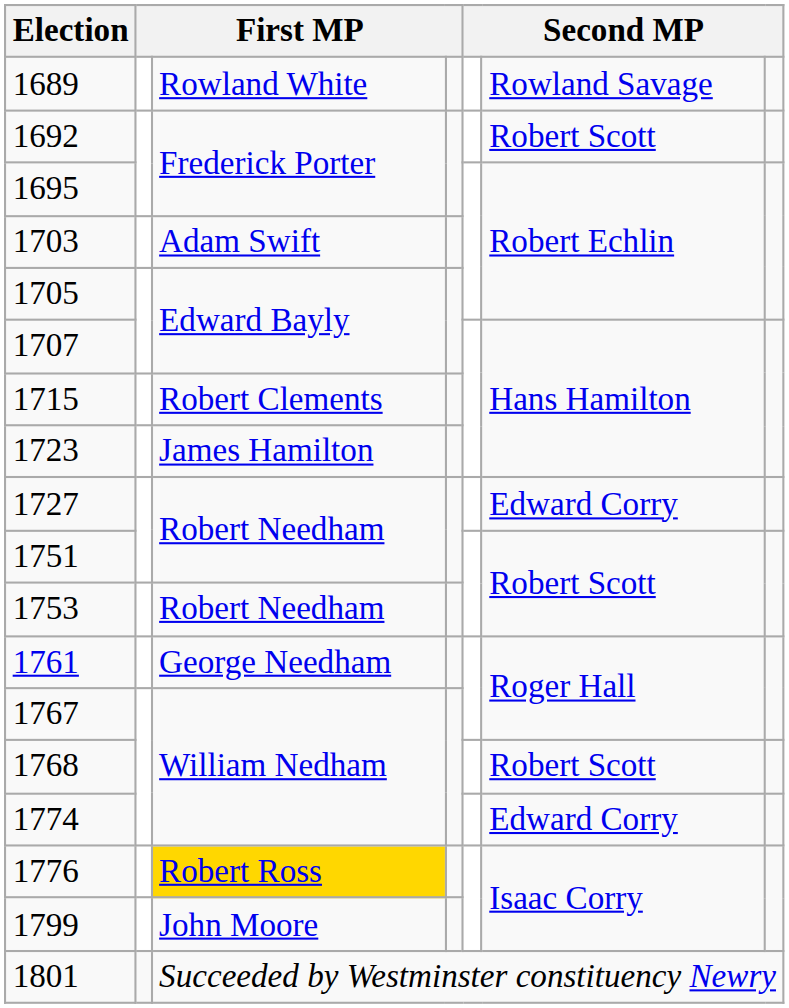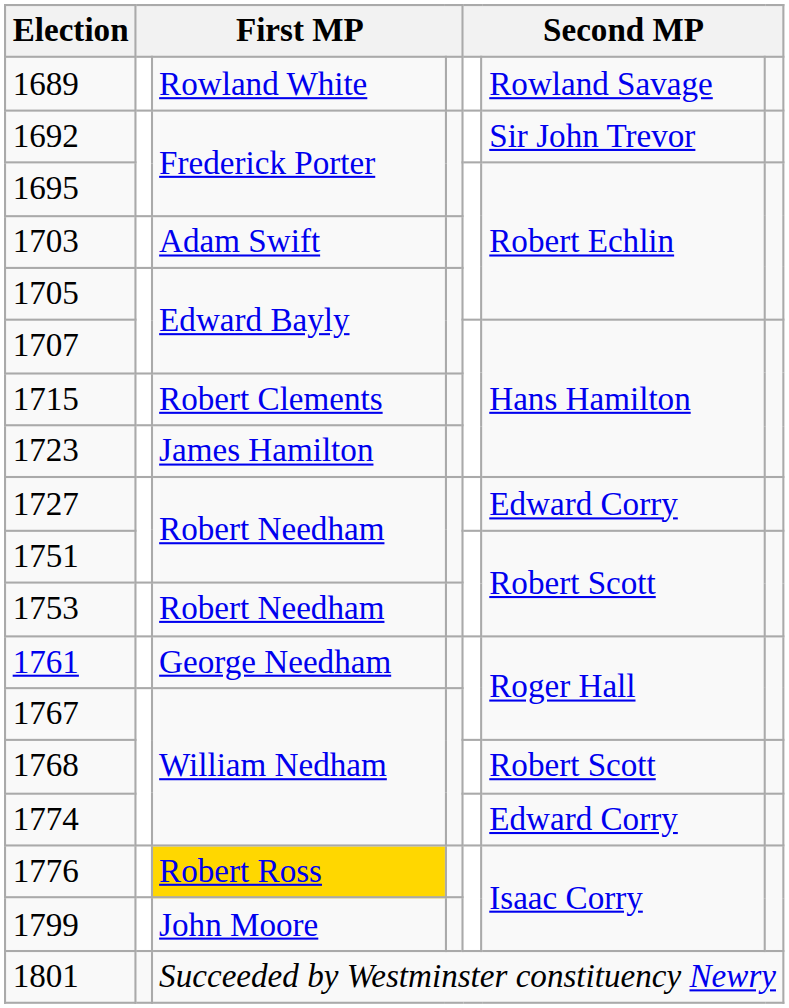 <table class="wikitable">
 <tr>
 <th>Election</th>
 <th colspan=3>First MP</th>
 <th colspan=3>Second MP</th>
 </tr>
 <tr>
 <td>1689</td>
 <td style="background-color: white"></td>
 <td><a href='#'>Rowland White</a></td>
 <td></td>
 <td style="background-color: white"></td>
 <td><a href='#'>Rowland Savage</a></td>
 <td></td>
 </tr>
 <tr>
 <td>1692</td>
 <td rowspan="2" style="background-color: white"></td>
 <td rowspan="2"><a href='#'>Frederick Porter</a></td>
 <td rowspan="2"></td>
 <td style="background-color: white"></td>
-<td><a href='#'>Robert Scott</a></td>
+<td><a href='#'>Sir John Trevor</a> </td>
 <td></td>
 </tr>
 <tr>
 <td>1695</td>
 <td rowspan="3" style="background-color: white"></td>
 <td rowspan="3"><a href='#'>Robert Echlin</a></td>
 <td rowspan="3"></td>
 </tr>
 <tr>
 <td>1703</td>
 <td style="background-color: white"></td>
 <td><a href='#'>Adam Swift</a></td>
 <td></td>
 </tr>
 <tr>
 <td>1705</td>
 <td rowspan="2" style="background-color: white"></td>
 <td rowspan="2"><a href='#'>Edward Bayly</a></td>
 <td rowspan="2"></td>
 </tr>
 <tr>
 <td>1707</td>
 <td rowspan="3" style="background-color: white"></td>
 <td rowspan="3"><a href='#'>Hans Hamilton</a></td>
 <td rowspan="3"></td>
 </tr>
 <tr>
 <td>1715</td>
 <td style="background-color: white"></td>
 <td><a href='#'>Robert Clements</a></td>
 <td></td>
 </tr>
 <tr>
 <td>1723</td>
 <td style="background-color: white"></td>
 <td><a href='#'>James Hamilton</a></td>
 <td></td>
 </tr>
 <tr>
 <td>1727</td>
 <td rowspan="2" style="background-color: white"></td>
 <td rowspan="2"><a href='#'>Robert Needham</a></td>
 <td rowspan="2"></td>
 <td style="background-color: white"></td>
 <td><a href='#'>Edward Corry</a></td>
 <td></td>
 </tr>
 <tr>
 <td>1751</td>
 <td rowspan="2" style="background-color: white"></td>
 <td rowspan="2"><a href='#'>Robert Scott</a></td>
 <td rowspan="2"></td>
 </tr>
 <tr>
 <td>1753</td>
 <td style="background-color: white"></td>
 <td><a href='#'>Robert Needham</a></td>
 <td></td>
 </tr>
 <tr>
 <td><a href='#'>1761</a></td>
 <td style="background-color: white"></td>
 <td><a href='#'>George Needham</a></td>
 <td></td>
 <td rowspan="2" style="background-color: white"></td>
 <td rowspan="2"><a href='#'>Roger Hall</a></td>
 <td rowspan="2"></td>
 </tr>
 <tr>
 <td>1767</td>
 <td rowspan="3" style="background-color: white"></td>
 <td rowspan="3"><a href='#'>William Nedham</a></td>
 <td rowspan="3"></td>
 </tr>
 <tr>
 <td>1768</td>
 <td style="background-color: white"></td>
 <td><a href='#'>Robert Scott</a></td>
 <td></td>
 </tr>
 <tr>
 <td>1774</td>
 <td style="background-color: white"></td>
 <td><a href='#'>Edward Corry</a></td>
 <td></td>
 </tr>
 <tr>
 <td>1776</td>
 <td style="background-color: white"></td>
 <td style="background: gold;"><a href='#'>Robert Ross</a></td>
 <td></td>
 <td rowspan="2" style="background-color: white"></td>
 <td rowspan="2"><a href='#'>Isaac Corry</a></td>
 <td rowspan="2"></td>
 </tr>
 <tr>
 <td>1799</td>
 <td style="background-color: white"></td>
 <td><a href='#'>John Moore</a></td>
 <td></td>
 </tr>
 <tr>
 <td>1801</td>
 <td></td>
 <td colspan = "5"><em>Succeeded by Westminster constituency <a href='#'>Newry</a></em></td>
 </tr>
 </table>
